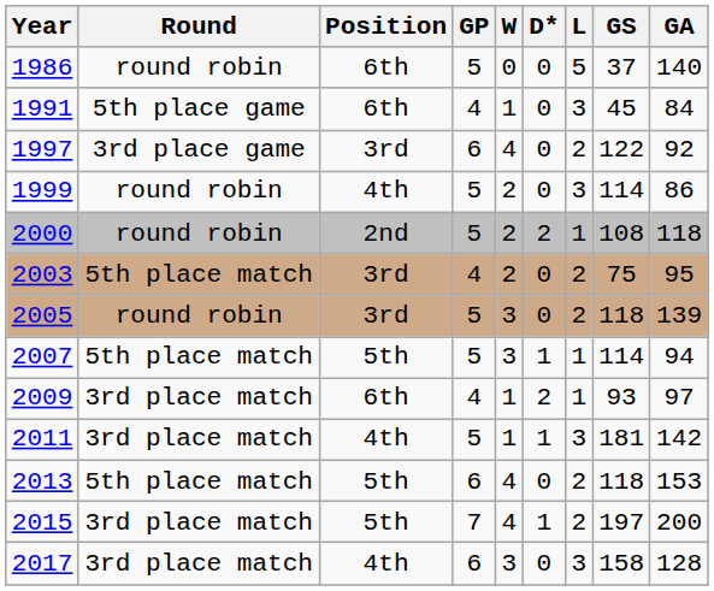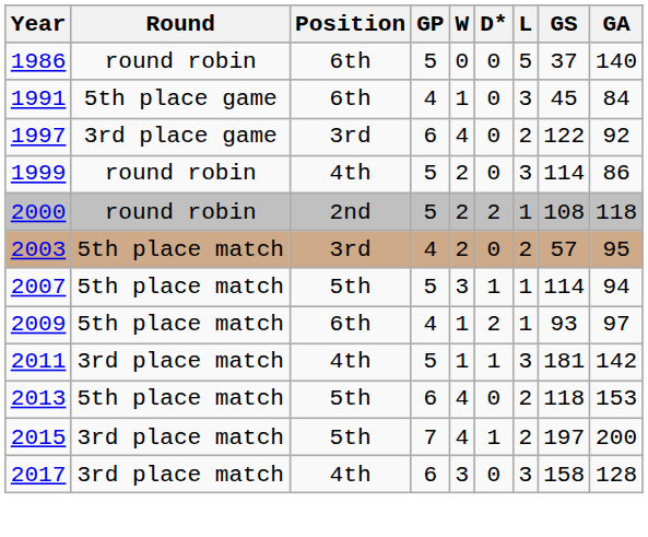 <table class="wikitable" style="text-align: center;">
 <tr>
 <th>Year</th>
 <th>Round</th>
 <th>Position</th>
 <th>GP</th>
 <th>W</th>
 <th>D*</th>
 <th>L</th>
 <th>GS</th>
 <th>GA</th>
 </tr>
 <tr>
 <td> <a href='#'>1986</a></td>
 <td>round robin</td>
 <td>6th</td>
 <td>5</td>
 <td>0</td>
 <td>0</td>
 <td>5</td>
 <td>37</td>
 <td>140</td>
 </tr>
 <tr>
 <td> <a href='#'>1991</a></td>
 <td>5th place game</td>
 <td>6th</td>
 <td>4</td>
 <td>1</td>
 <td>0</td>
 <td>3</td>
 <td>45</td>
 <td>84</td>
 </tr>
 <tr>
 <td> <a href='#'>1997</a></td>
 <td>3rd place game</td>
 <td>3rd</td>
 <td>6</td>
 <td>4</td>
 <td>0</td>
 <td>2</td>
 <td>122</td>
 <td>92</td>
 </tr>
 <tr>
 <td> <a href='#'>1999</a></td>
 <td>round robin</td>
 <td>4th</td>
 <td>5</td>
 <td>2</td>
 <td>0</td>
 <td>3</td>
 <td>114</td>
 <td>86</td>
 </tr>
 <tr style="background:silver;">
 <td> <a href='#'>2000</a></td>
 <td>round robin</td>
 <td>2nd</td>
 <td>5</td>
 <td>2</td>
 <td>2</td>
 <td>1</td>
 <td>108</td>
 <td>118</td>
 </tr>
 <tr style="background:#cfaa88;">
 <td> <a href='#'>2003</a></td>
 <td>5th place match</td>
 <td>3rd</td>
 <td>4</td>
 <td>2</td>
 <td>0</td>
 <td>2</td>
-<td>75</td>
+<td>57</td>
 <td>95</td>
-</tr>
-<tr style="background:#cfaa88;">
-<td> <a href='#'>2005</a></td>
-<td>round robin</td>
-<td>3rd</td>
-<td>5</td>
-<td>3</td>
-<td>0</td>
-<td>2</td>
-<td>118</td>
-<td>139</td>
 </tr>
 <tr>
 <td> <a href='#'>2007</a></td>
 <td>5th place match</td>
 <td>5th</td>
 <td>5</td>
 <td>3</td>
 <td>1</td>
 <td>1</td>
 <td>114</td>
 <td>94</td>
 </tr>
 <tr>
 <td> <a href='#'>2009</a></td>
-<td>3rd place match</td>
+<td>5th place match</td>
 <td>6th</td>
 <td>4</td>
 <td>1</td>
 <td>2</td>
 <td>1</td>
 <td>93</td>
 <td>97</td>
 </tr>
 <tr>
 <td> <a href='#'>2011</a></td>
 <td>3rd place match</td>
 <td>4th</td>
 <td>5</td>
 <td>1</td>
 <td>1</td>
 <td>3</td>
 <td>181</td>
 <td>142</td>
 </tr>
 <tr>
 <td> <a href='#'>2013</a></td>
 <td>5th place match</td>
 <td>5th</td>
 <td>6</td>
 <td>4</td>
 <td>0</td>
 <td>2</td>
 <td>118</td>
 <td>153</td>
 </tr>
 <tr>
 <td> <a href='#'>2015</a></td>
 <td>3rd place match</td>
 <td>5th</td>
 <td>7</td>
 <td>4</td>
 <td>1</td>
 <td>2</td>
 <td>197</td>
 <td>200</td>
 </tr>
 <tr>
 <td> <a href='#'>2017</a></td>
 <td>3rd place match</td>
 <td>4th</td>
 <td>6</td>
 <td>3</td>
 <td>0</td>
 <td>3</td>
 <td>158</td>
 <td>128</td>
 </tr>
 </table>
